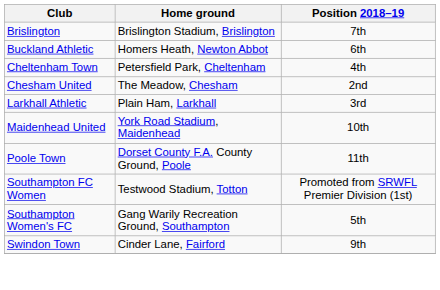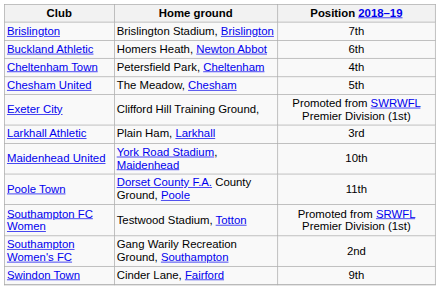 <table class="wikitable" style="text-align:center;">
 <tr>
 <th>Club</th>
 <th>Home ground</th>
 <th>Position <a href='#'>2018–19</a></th>
 </tr>
 <tr>
 <td style="text-align:left;"><a href='#'>Brislington</a></td>
 <td style="text-align:left;">Brislington Stadium, <a href='#'>Brislington</a></td>
 <td>7th</td>
 </tr>
 <tr>
 <td style="text-align:left;"><a href='#'>Buckland Athletic</a></td>
 <td style="text-align:left;">Homers Heath, <a href='#'>Newton Abbot</a></td>
 <td>6th</td>
 </tr>
 <tr>
 <td style="text-align:left;"><a href='#'>Cheltenham Town</a></td>
 <td style="text-align:left;">Petersfield Park, <a href='#'>Cheltenham</a></td>
 <td>4th</td>
 </tr>
 <tr>
 <td style="text-align:left;"><a href='#'>Chesham United</a></td>
 <td style="text-align:left;">The Meadow, <a href='#'>Chesham</a></td>
-<td>2nd</td>
+<td>5th</td>
+</tr>
+<tr>
+<td style="text-align:left;"><a href='#'>Exeter City</a></td>
+<td style="text-align:left;">Clifford Hill Training Ground,</td>
+<td>Promoted from <a href='#'>SWRWFL</a> Premier Division (1st)</td>
 </tr>
 <tr>
 <td style="text-align:left;"><a href='#'>Larkhall Athletic</a></td>
 <td style="text-align:left;">Plain Ham, <a href='#'>Larkhall</a></td>
 <td>3rd</td>
 </tr>
 <tr>
 <td style="text-align:left;"><a href='#'>Maidenhead United</a></td>
 <td style="text-align:left;"><a href='#'>York Road Stadium</a>, <a href='#'>Maidenhead</a></td>
 <td>10th</td>
 </tr>
 <tr>
 <td style="text-align:left;"><a href='#'>Poole Town</a></td>
 <td style="text-align:left;"><a href='#'>Dorset County F.A.</a> County Ground, <a href='#'>Poole</a></td>
 <td>11th</td>
 </tr>
 <tr>
 <td style="text-align:left;"><a href='#'>Southampton FC Women</a></td>
 <td style="text-align:left;">Testwood Stadium, <a href='#'>Totton</a></td>
 <td>Promoted from <a href='#'>SRWFL</a> Premier Division (1st)</td>
 </tr>
 <tr>
 <td style="text-align:left;"><a href='#'>Southampton Women's FC</a></td>
 <td style="text-align:left;">Gang Warily Recreation Ground, <a href='#'>Southampton</a></td>
-<td>5th</td>
+<td>2nd</td>
 </tr>
 <tr>
 <td style="text-align:left;"><a href='#'>Swindon Town</a></td>
 <td style="text-align:left;">Cinder Lane, <a href='#'>Fairford</a></td>
 <td>9th</td>
 </tr>
 <tr>
 </tr>
 </table>
